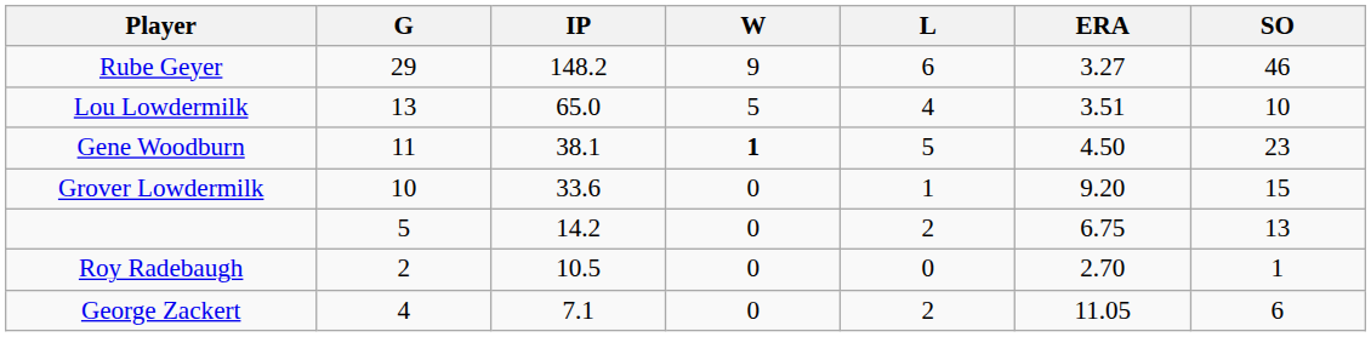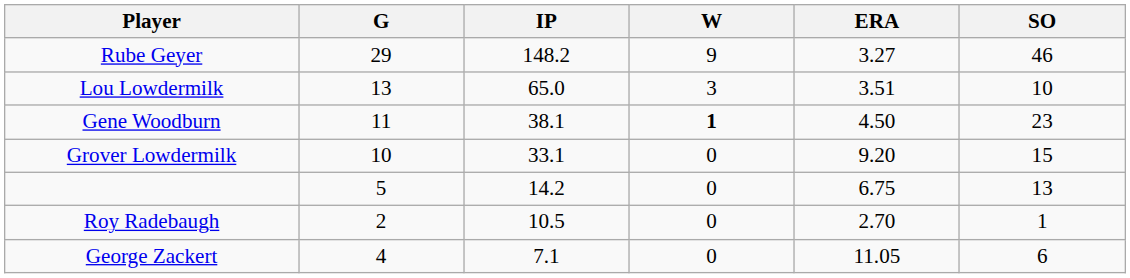 <table class="wikitable sortable">
 <tr>
 <th bgcolor="#DDDDFF" width="16%">Player</th>
 <th bgcolor="#DDDDFF" width="9%">G</th>
 <th bgcolor="#DDDDFF" width="9%">IP</th>
 <th bgcolor="#DDDDFF" width="9%">W</th>
-<th bgcolor="#DDDDFF" width="9%">L</th>
 <th bgcolor="#DDDDFF" width="9%">ERA</th>
 <th bgcolor="#DDDDFF" width="9%">SO</th>
 </tr>
 <tr align="center">
 <td><a href='#'>Rube Geyer</a></td>
 <td>29</td>
 <td>148.2</td>
 <td>9</td>
-<td>6</td>
 <td>3.27</td>
 <td>46</td>
 </tr>
 <tr align="center">
 <td><a href='#'>Lou Lowdermilk</a></td>
 <td>13</td>
 <td>65.0</td>
-<td>5</td>
-<td>4</td>
+<td>3</td>
 <td>3.51</td>
 <td>10</td>
 </tr>
 <tr align="center">
 <td><a href='#'>Gene Woodburn</a></td>
 <td>11</td>
 <td>38.1</td>
 <td><strong>1</strong></td>
-<td>5</td>
 <td>4.50</td>
 <td>23</td>
 </tr>
 <tr align="center">
 <td><a href='#'>Grover Lowdermilk</a></td>
 <td>10</td>
-<td>33.6</td>
+<td>33.1</td>
 <td>0</td>
-<td>1</td>
 <td>9.20</td>
 <td>15</td>
 </tr>
 <tr align="center">
 <td></td>
 <td>5</td>
 <td>14.2</td>
 <td>0</td>
-<td>2</td>
 <td>6.75</td>
 <td>13</td>
 </tr>
 <tr align="center">
 <td><a href='#'>Roy Radebaugh</a></td>
 <td>2</td>
 <td>10.5</td>
-<td>0</td>
 <td>0</td>
 <td>2.70</td>
 <td>1</td>
 </tr>
 <tr align="center">
 <td><a href='#'>George Zackert</a></td>
 <td>4</td>
 <td>7.1</td>
 <td>0</td>
-<td>2</td>
 <td>11.05</td>
 <td>6</td>
 </tr>
 </table>
